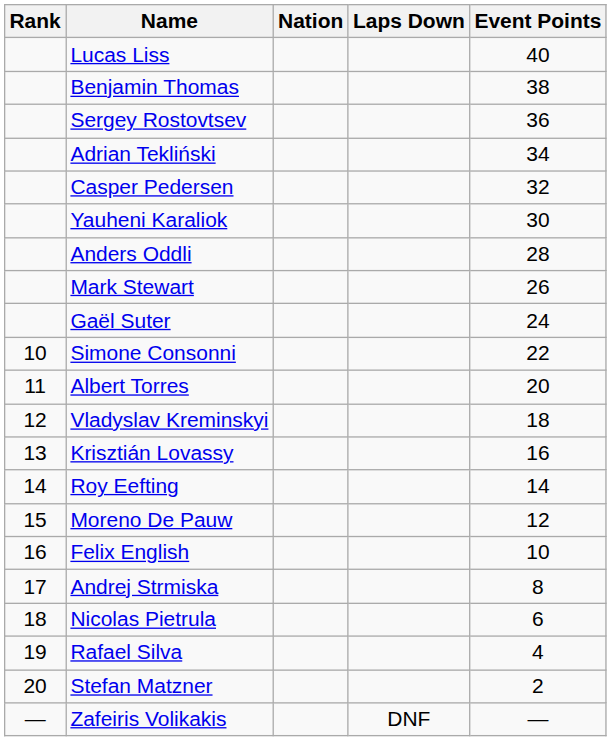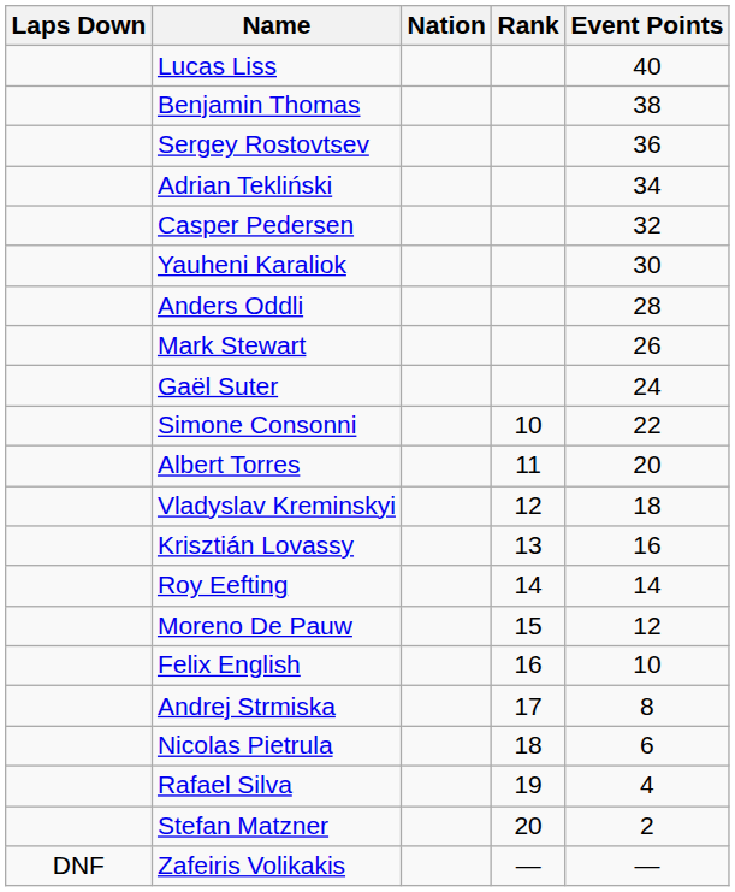 <table class="wikitable sortable" style="text-align:center">
 <tr>
-<th>Rank</th>
+<th>Laps Down</th>
 <th>Name</th>
 <th>Nation</th>
-<th>Laps Down</th>
+<th>Rank</th>
 <th>Event Points</th>
 </tr>
 <tr>
 <td></td>
 <td align=left><a href='#'>Lucas Liss</a></td>
 <td align=left></td>
 <td></td>
 <td>40</td>
 </tr>
 <tr>
 <td></td>
 <td align=left><a href='#'>Benjamin Thomas</a></td>
 <td align=left></td>
 <td></td>
 <td>38</td>
 </tr>
 <tr>
 <td></td>
 <td align=left><a href='#'>Sergey Rostovtsev</a></td>
 <td align=left></td>
 <td></td>
 <td>36</td>
 </tr>
 <tr>
 <td></td>
 <td align=left><a href='#'>Adrian Tekliński</a></td>
 <td align=left></td>
 <td></td>
 <td>34</td>
 </tr>
 <tr>
 <td></td>
 <td align=left><a href='#'>Casper Pedersen</a></td>
 <td align=left></td>
 <td></td>
 <td>32</td>
 </tr>
 <tr>
 <td></td>
 <td align=left><a href='#'>Yauheni Karaliok</a></td>
 <td align=left></td>
 <td></td>
 <td>30</td>
 </tr>
 <tr>
 <td></td>
 <td align=left><a href='#'>Anders Oddli</a></td>
 <td align=left></td>
 <td></td>
 <td>28</td>
 </tr>
 <tr>
 <td></td>
 <td align=left><a href='#'>Mark Stewart</a></td>
 <td align=left></td>
 <td></td>
 <td>26</td>
 </tr>
 <tr>
 <td></td>
 <td align=left><a href='#'>Gaël Suter</a></td>
 <td align=left></td>
 <td></td>
 <td>24</td>
 </tr>
 <tr>
-<td>10</td>
+<td></td>
 <td align=left><a href='#'>Simone Consonni</a></td>
 <td align=left></td>
-<td></td>
+<td>10</td>
 <td>22</td>
 </tr>
 <tr>
-<td>11</td>
+<td></td>
 <td align=left><a href='#'>Albert Torres</a></td>
 <td align=left></td>
-<td></td>
+<td>11</td>
 <td>20</td>
 </tr>
 <tr>
-<td>12</td>
+<td></td>
 <td align=left><a href='#'>Vladyslav Kreminskyi</a></td>
 <td align=left></td>
-<td></td>
+<td>12</td>
 <td>18</td>
 </tr>
 <tr>
-<td>13</td>
+<td></td>
 <td align=left><a href='#'>Krisztián Lovassy</a></td>
 <td align=left></td>
-<td></td>
+<td>13</td>
 <td>16</td>
 </tr>
 <tr>
-<td>14</td>
+<td></td>
 <td align=left><a href='#'>Roy Eefting</a></td>
 <td align=left></td>
-<td></td>
+<td>14</td>
 <td>14</td>
 </tr>
 <tr>
-<td>15</td>
+<td></td>
 <td align=left><a href='#'>Moreno De Pauw</a></td>
 <td align=left></td>
-<td></td>
+<td>15</td>
 <td>12</td>
 </tr>
 <tr>
-<td>16</td>
+<td></td>
 <td align=left><a href='#'>Felix English</a></td>
 <td align=left></td>
-<td></td>
+<td>16</td>
 <td>10</td>
 </tr>
 <tr>
-<td>17</td>
+<td></td>
 <td align=left><a href='#'>Andrej Strmiska</a></td>
 <td align=left></td>
-<td></td>
+<td>17</td>
 <td>8</td>
 </tr>
 <tr>
-<td>18</td>
+<td></td>
 <td align=left><a href='#'>Nicolas Pietrula</a></td>
 <td align=left></td>
-<td></td>
+<td>18</td>
 <td>6</td>
 </tr>
 <tr>
-<td>19</td>
+<td></td>
 <td align=left><a href='#'>Rafael Silva</a></td>
 <td align=left></td>
-<td></td>
+<td>19</td>
 <td>4</td>
 </tr>
 <tr>
-<td>20</td>
+<td></td>
 <td align=left><a href='#'>Stefan Matzner</a></td>
 <td align=left></td>
-<td></td>
+<td>20</td>
 <td>2</td>
 </tr>
 <tr>
-<td>—</td>
+<td>DNF</td>
 <td align=left><a href='#'>Zafeiris Volikakis</a></td>
 <td align=left></td>
-<td>DNF</td>
+<td>—</td>
 <td>—</td>
 </tr>
 </table>
